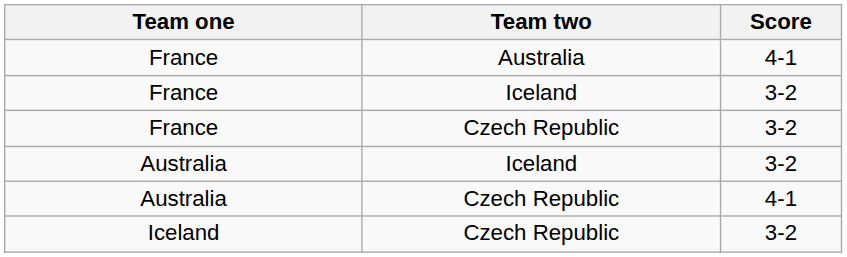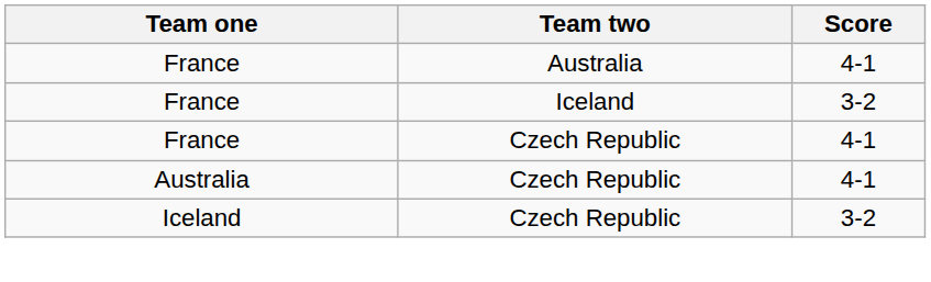 <table class="wikitable" style="text-align: center">
 <tr>
 <th width=250>Team one</th>
 <th width=250>Team two</th>
 <th width=80>Score</th>
 </tr>
 <tr>
 <td> France</td>
 <td> Australia</td>
 <td>4-1</td>
 </tr>
 <tr>
 <td> France</td>
 <td> Iceland</td>
 <td>3-2</td>
 </tr>
 <tr>
 <td> France</td>
 <td> Czech Republic</td>
-<td>3-2</td>
-</tr>
-<tr>
-<td> Australia</td>
-<td> Iceland</td>
-<td>3-2</td>
+<td>4-1</td>
 </tr>
 <tr>
 <td> Australia</td>
 <td> Czech Republic</td>
 <td>4-1</td>
 </tr>
 <tr>
 <td> Iceland</td>
 <td> Czech Republic</td>
 <td>3-2</td>
 </tr>
 </table>
